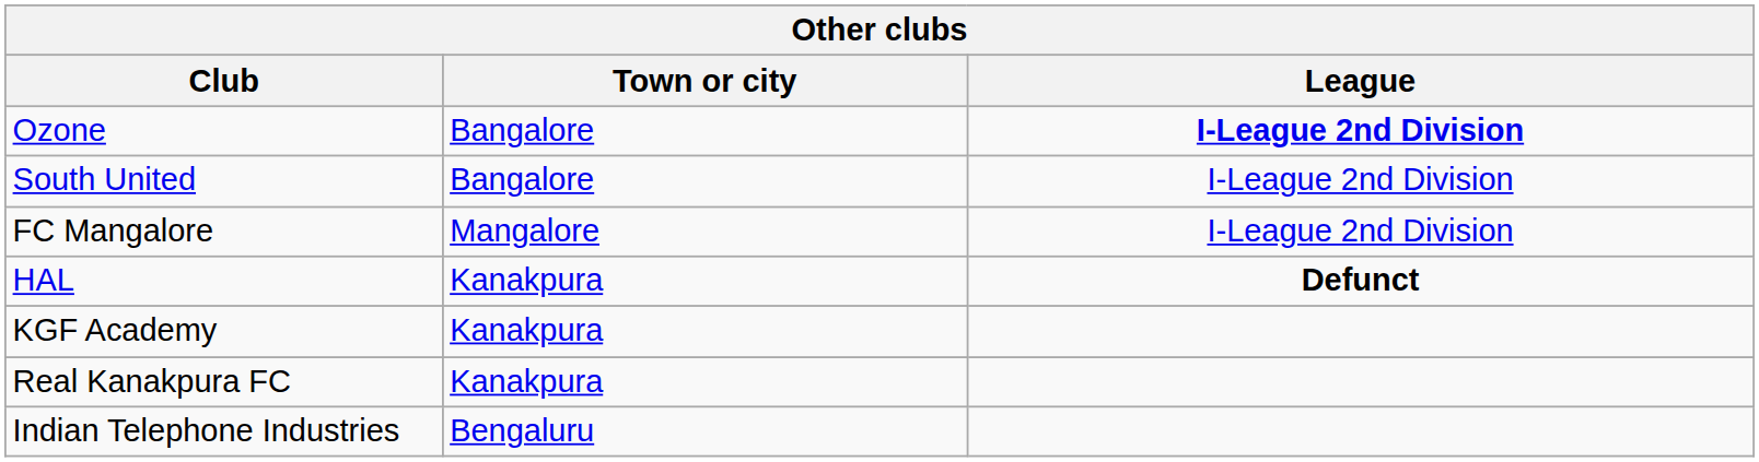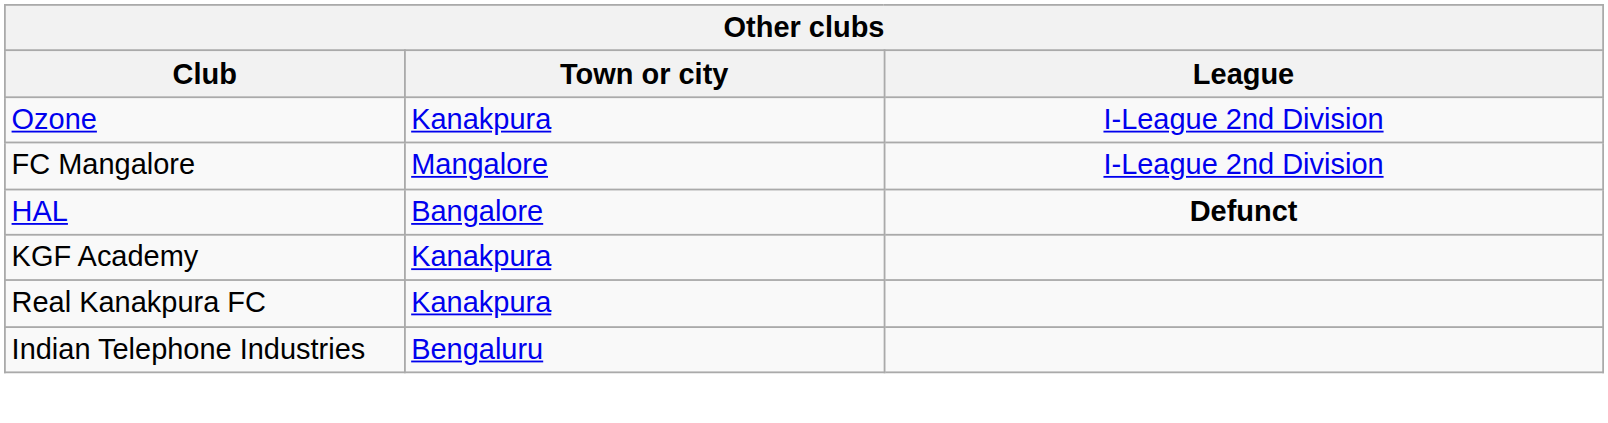 <table class="wikitable sortable" width="100%">
 <tr>
 <th colspan="3">Other clubs</th>
 </tr>
 <tr>
 <th !width="25%">Club</th>
 <th width="30%">Town or city</th>
 <th width="45%">League</th>
 </tr>
 <tr>
 <td><a href='#'>Ozone</a></td>
-<td><a href='#'>Bangalore</a></td>
-<td align="center"><strong><a href='#'>I-League 2nd Division</a></strong></td>
-</tr>
-<tr>
-<td><a href='#'>South United</a></td>
-<td><a href='#'>Bangalore</a></td>
+<td><a href='#'>Kanakpura</a></td>
 <td align="center"><a href='#'>I-League 2nd Division</a></td>
 </tr>
 <tr>
 <td>FC Mangalore</td>
 <td><a href='#'>Mangalore</a></td>
 <td align="center"><a href='#'>I-League 2nd Division</a></td>
 </tr>
 <tr>
 <td><a href='#'>HAL</a></td>
-<td><a href='#'>Kanakpura</a></td>
+<td><a href='#'>Bangalore</a></td>
 <td align="center"><strong>Defunct</strong></td>
 </tr>
 <tr>
 <td>KGF Academy</td>
 <td><a href='#'>Kanakpura</a></td>
 <td align="center"></td>
 </tr>
 <tr>
 <td>Real Kanakpura FC</td>
 <td><a href='#'>Kanakpura</a></td>
 <td align="center"></td>
 </tr>
 <tr>
 <td>Indian Telephone Industries</td>
 <td><a href='#'>Bengaluru</a></td>
 <td align="center"></td>
 </tr>
 </table>
